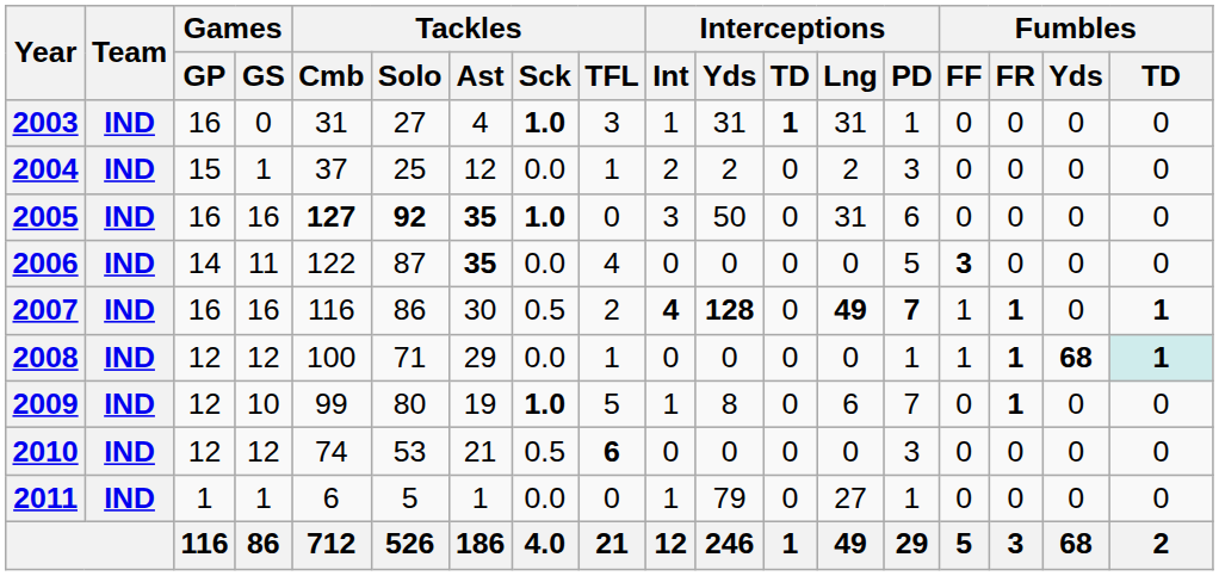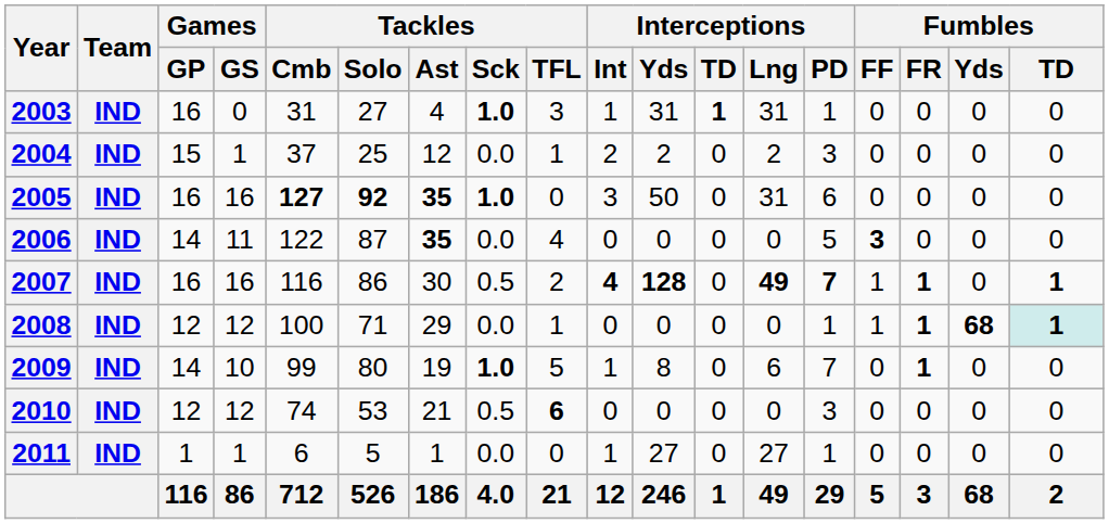 <table class="wikitable" style="text-align:center">
 <tr>
 <th rowspan="2">Year</th>
 <th rowspan="2">Team</th>
 <th colspan="2">Games</th>
 <th colspan="5">Tackles</th>
 <th colspan="5">Interceptions</th>
 <th colspan="4">Fumbles</th>
 </tr>
 <tr>
 <th>GP</th>
 <th>GS</th>
 <th>Cmb</th>
 <th>Solo</th>
 <th>Ast</th>
 <th>Sck</th>
 <th>TFL</th>
 <th>Int</th>
 <th>Yds</th>
 <th>TD</th>
 <th>Lng</th>
 <th>PD</th>
 <th>FF</th>
 <th>FR</th>
 <th>Yds</th>
 <th>TD</th>
 </tr>
 <tr>
 <th><a href='#'>2003</a></th>
 <th><a href='#'>IND</a></th>
 <td>16</td>
 <td>0</td>
 <td>31</td>
 <td>27</td>
 <td>4</td>
 <td><strong>1.0</strong></td>
 <td>3</td>
 <td>1</td>
 <td>31</td>
 <td><strong>1</strong></td>
 <td>31</td>
 <td>1</td>
 <td>0</td>
 <td>0</td>
 <td>0</td>
 <td>0</td>
 </tr>
 <tr>
 <th><a href='#'>2004</a></th>
 <th><a href='#'>IND</a></th>
 <td>15</td>
 <td>1</td>
 <td>37</td>
 <td>25</td>
 <td>12</td>
 <td>0.0</td>
 <td>1</td>
 <td>2</td>
 <td>2</td>
 <td>0</td>
 <td>2</td>
 <td>3</td>
 <td>0</td>
 <td>0</td>
 <td>0</td>
 <td>0</td>
 </tr>
 <tr>
 <th><a href='#'>2005</a></th>
 <th><a href='#'>IND</a></th>
 <td>16</td>
 <td>16</td>
 <td><strong>127</strong></td>
 <td><strong>92</strong></td>
 <td><strong>35</strong></td>
 <td><strong>1.0</strong></td>
 <td>0</td>
 <td>3</td>
 <td>50</td>
 <td>0</td>
 <td>31</td>
 <td>6</td>
 <td>0</td>
 <td>0</td>
 <td>0</td>
 <td>0</td>
 </tr>
 <tr>
 <th><a href='#'>2006</a></th>
 <th><a href='#'>IND</a></th>
 <td>14</td>
 <td>11</td>
 <td>122</td>
 <td>87</td>
 <td><strong>35</strong></td>
 <td>0.0</td>
 <td>4</td>
 <td>0</td>
 <td>0</td>
 <td>0</td>
 <td>0</td>
 <td>5</td>
 <td><strong>3</strong></td>
 <td>0</td>
 <td>0</td>
 <td>0</td>
 </tr>
 <tr>
 <th><a href='#'>2007</a></th>
 <th><a href='#'>IND</a></th>
 <td>16</td>
 <td>16</td>
 <td>116</td>
 <td>86</td>
 <td>30</td>
 <td>0.5</td>
 <td>2</td>
 <td><strong>4</strong></td>
 <td><strong>128</strong></td>
 <td>0</td>
 <td><strong>49</strong></td>
 <td><strong>7</strong></td>
 <td>1</td>
 <td><strong>1</strong></td>
 <td>0</td>
 <td><strong>1</strong></td>
 </tr>
 <tr>
 <th><a href='#'>2008</a></th>
 <th><a href='#'>IND</a></th>
 <td>12</td>
 <td>12</td>
 <td>100</td>
 <td>71</td>
 <td>29</td>
 <td>0.0</td>
 <td>1</td>
 <td>0</td>
 <td>0</td>
 <td>0</td>
 <td>0</td>
 <td>1</td>
 <td>1</td>
 <td><strong>1</strong></td>
 <td><strong>68</strong></td>
 <td style="background:#cfecec; width:3em;"><strong>1</strong></td>
 </tr>
 <tr>
 <th><a href='#'>2009</a></th>
 <th><a href='#'>IND</a></th>
-<td>12</td>
+<td>14</td>
 <td>10</td>
 <td>99</td>
 <td>80</td>
 <td>19</td>
 <td><strong>1.0</strong></td>
 <td>5</td>
 <td>1</td>
 <td>8</td>
 <td>0</td>
 <td>6</td>
 <td>7</td>
 <td>0</td>
 <td><strong>1</strong></td>
 <td>0</td>
 <td>0</td>
 </tr>
 <tr>
 <th><a href='#'>2010</a></th>
 <th><a href='#'>IND</a></th>
 <td>12</td>
 <td>12</td>
 <td>74</td>
 <td>53</td>
 <td>21</td>
 <td>0.5</td>
 <td><strong>6</strong></td>
 <td>0</td>
 <td>0</td>
 <td>0</td>
 <td>0</td>
 <td>3</td>
 <td>0</td>
 <td>0</td>
 <td>0</td>
 <td>0</td>
 </tr>
 <tr>
 <th><a href='#'>2011</a></th>
 <th><a href='#'>IND</a></th>
 <td>1</td>
 <td>1</td>
 <td>6</td>
 <td>5</td>
 <td>1</td>
 <td>0.0</td>
 <td>0</td>
 <td>1</td>
-<td>79</td>
+<td>27</td>
 <td>0</td>
 <td>27</td>
 <td>1</td>
 <td>0</td>
 <td>0</td>
 <td>0</td>
 <td>0</td>
 </tr>
 <tr>
 <th colspan="2"></th>
 <th>116</th>
 <th>86</th>
 <th>712</th>
 <th>526</th>
 <th>186</th>
 <th>4.0</th>
 <th>21</th>
 <th>12</th>
 <th>246</th>
 <th>1</th>
 <th>49</th>
 <th>29</th>
 <th>5</th>
 <th>3</th>
 <th>68</th>
 <th>2</th>
 </tr>
 </table>
